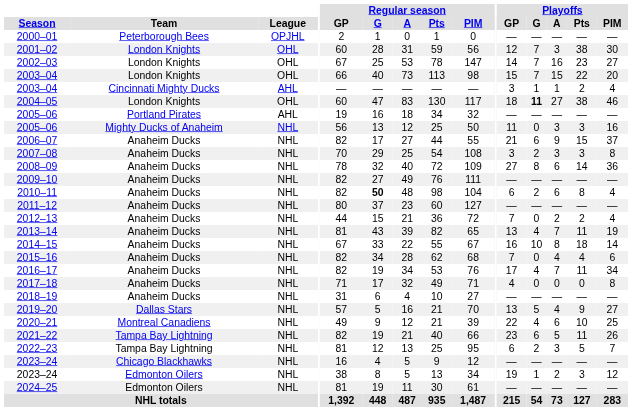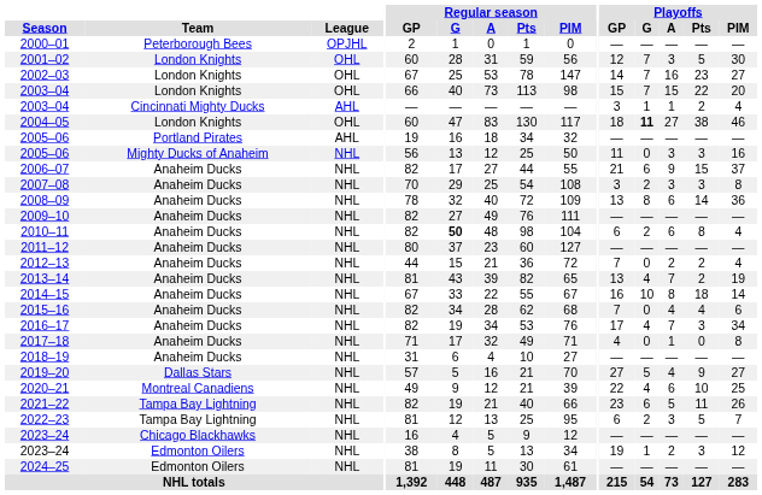 <table border="0" cellpadding="1" cellspacing="0" style="text-align:center; width:60em;">
 <tr bgcolor="#e0e0e0">
 <th colspan="3" bgcolor="#ffffff"></th>
 <th rowspan="100" bgcolor="#ffffff"></th>
 <th colspan="5"><a href='#'>Regular season</a></th>
 <th rowspan="100" bgcolor="#ffffff"></th>
 <th colspan="5"><a href='#'>Playoffs</a></th>
 </tr>
 <tr bgcolor="#e0e0e0">
 <th><a href='#'>Season</a></th>
 <th>Team</th>
 <th>League</th>
 <th>GP</th>
 <th><a href='#'>G</a></th>
 <th><a href='#'>A</a></th>
 <th><a href='#'>Pts</a></th>
 <th><a href='#'>PIM</a></th>
 <th>GP</th>
 <th>G</th>
 <th>A</th>
 <th>Pts</th>
 <th>PIM</th>
 </tr>
 <tr>
 <td><a href='#'>2000–01</a></td>
 <td><a href='#'>Peterborough Bees</a></td>
 <td><a href='#'>OPJHL</a></td>
 <td>2</td>
 <td>1</td>
 <td>0</td>
 <td>1</td>
 <td>0</td>
 <td>—</td>
 <td>—</td>
 <td>—</td>
 <td>—</td>
 <td>—</td>
 </tr>
 <tr bgcolor="#f0f0f0">
 <td><a href='#'>2001–02</a></td>
 <td><a href='#'>London Knights</a></td>
 <td><a href='#'>OHL</a></td>
 <td>60</td>
 <td>28</td>
 <td>31</td>
 <td>59</td>
 <td>56</td>
 <td>12</td>
 <td>7</td>
 <td>3</td>
-<td>38</td>
+<td>5</td>
 <td>30</td>
 </tr>
 <tr>
 <td><a href='#'>2002–03</a></td>
 <td>London Knights</td>
 <td>OHL</td>
 <td>67</td>
 <td>25</td>
 <td>53</td>
 <td>78</td>
 <td>147</td>
 <td>14</td>
 <td>7</td>
 <td>16</td>
 <td>23</td>
 <td>27</td>
 </tr>
 <tr bgcolor="#f0f0f0">
 <td><a href='#'>2003–04</a></td>
 <td>London Knights</td>
 <td>OHL</td>
 <td>66</td>
 <td>40</td>
 <td>73</td>
 <td>113</td>
 <td>98</td>
 <td>15</td>
 <td>7</td>
 <td>15</td>
 <td>22</td>
 <td>20</td>
 </tr>
 <tr>
 <td><a href='#'>2003–04</a></td>
 <td><a href='#'>Cincinnati Mighty Ducks</a></td>
 <td><a href='#'>AHL</a></td>
 <td>—</td>
 <td>—</td>
 <td>—</td>
 <td>—</td>
 <td>—</td>
 <td>3</td>
 <td>1</td>
 <td>1</td>
 <td>2</td>
 <td>4</td>
 </tr>
 <tr bgcolor="#f0f0f0">
 <td><a href='#'>2004–05</a></td>
 <td>London Knights</td>
 <td>OHL</td>
 <td>60</td>
 <td>47</td>
 <td>83</td>
 <td>130</td>
 <td>117</td>
 <td>18</td>
 <td><strong>11</strong></td>
 <td>27</td>
 <td>38</td>
 <td>46</td>
 </tr>
 <tr>
 <td><a href='#'>2005–06</a></td>
 <td><a href='#'>Portland Pirates</a></td>
 <td>AHL</td>
 <td>19</td>
 <td>16</td>
 <td>18</td>
 <td>34</td>
 <td>32</td>
 <td>—</td>
 <td>—</td>
 <td>—</td>
 <td>—</td>
 <td>—</td>
 </tr>
 <tr bgcolor="#f0f0f0">
 <td><a href='#'>2005–06</a></td>
 <td><a href='#'>Mighty Ducks of Anaheim</a></td>
 <td><a href='#'>NHL</a></td>
 <td>56</td>
 <td>13</td>
 <td>12</td>
 <td>25</td>
 <td>50</td>
 <td>11</td>
 <td>0</td>
 <td>3</td>
 <td>3</td>
 <td>16</td>
 </tr>
 <tr>
 <td><a href='#'>2006–07</a></td>
 <td>Anaheim Ducks</td>
 <td>NHL</td>
 <td>82</td>
 <td>17</td>
 <td>27</td>
 <td>44</td>
 <td>55</td>
 <td>21</td>
 <td>6</td>
 <td>9</td>
 <td>15</td>
 <td>37</td>
 </tr>
 <tr bgcolor="#f0f0f0">
 <td><a href='#'>2007–08</a></td>
 <td>Anaheim Ducks</td>
 <td>NHL</td>
 <td>70</td>
 <td>29</td>
 <td>25</td>
 <td>54</td>
 <td>108</td>
 <td>3</td>
 <td>2</td>
 <td>3</td>
 <td>3</td>
 <td>8</td>
 </tr>
 <tr>
 <td><a href='#'>2008–09</a></td>
 <td>Anaheim Ducks</td>
 <td>NHL</td>
 <td>78</td>
 <td>32</td>
 <td>40</td>
 <td>72</td>
 <td>109</td>
-<td>27</td>
+<td>13</td>
 <td>8</td>
 <td>6</td>
 <td>14</td>
 <td>36</td>
 </tr>
 <tr bgcolor="#f0f0f0">
 <td><a href='#'>2009–10</a></td>
 <td>Anaheim Ducks</td>
 <td>NHL</td>
 <td>82</td>
 <td>27</td>
 <td>49</td>
 <td>76</td>
 <td>111</td>
 <td>—</td>
 <td>—</td>
 <td>—</td>
 <td>—</td>
 <td>—</td>
 </tr>
 <tr>
 <td><a href='#'>2010–11</a></td>
 <td>Anaheim Ducks</td>
 <td>NHL</td>
 <td>82</td>
 <td><strong>50</strong></td>
 <td>48</td>
 <td>98</td>
 <td>104</td>
 <td>6</td>
 <td>2</td>
 <td>6</td>
 <td>8</td>
 <td>4</td>
 </tr>
 <tr bgcolor="#f0f0f0">
 <td><a href='#'>2011–12</a></td>
 <td>Anaheim Ducks</td>
 <td>NHL</td>
 <td>80</td>
 <td>37</td>
 <td>23</td>
 <td>60</td>
 <td>127</td>
 <td>—</td>
 <td>—</td>
 <td>—</td>
 <td>—</td>
 <td>—</td>
 </tr>
 <tr>
 <td><a href='#'>2012–13</a></td>
 <td>Anaheim Ducks</td>
 <td>NHL</td>
 <td>44</td>
 <td>15</td>
 <td>21</td>
 <td>36</td>
 <td>72</td>
 <td>7</td>
 <td>0</td>
 <td>2</td>
 <td>2</td>
 <td>4</td>
 </tr>
 <tr bgcolor="#f0f0f0">
 <td><a href='#'>2013–14</a></td>
 <td>Anaheim Ducks</td>
 <td>NHL</td>
 <td>81</td>
 <td>43</td>
 <td>39</td>
 <td>82</td>
 <td>65</td>
 <td>13</td>
 <td>4</td>
 <td>7</td>
-<td>11</td>
+<td>2</td>
 <td>19</td>
 </tr>
 <tr>
 <td><a href='#'>2014–15</a></td>
 <td>Anaheim Ducks</td>
 <td>NHL</td>
 <td>67</td>
 <td>33</td>
 <td>22</td>
 <td>55</td>
 <td>67</td>
 <td>16</td>
 <td>10</td>
 <td>8</td>
 <td>18</td>
 <td>14</td>
 </tr>
 <tr bgcolor="#f0f0f0">
 <td><a href='#'>2015–16</a></td>
 <td>Anaheim Ducks</td>
 <td>NHL</td>
 <td>82</td>
 <td>34</td>
 <td>28</td>
 <td>62</td>
 <td>68</td>
 <td>7</td>
 <td>0</td>
 <td>4</td>
 <td>4</td>
 <td>6</td>
 </tr>
 <tr>
 <td><a href='#'>2016–17</a></td>
 <td>Anaheim Ducks</td>
 <td>NHL</td>
 <td>82</td>
 <td>19</td>
 <td>34</td>
 <td>53</td>
 <td>76</td>
 <td>17</td>
 <td>4</td>
 <td>7</td>
-<td>11</td>
+<td>3</td>
 <td>34</td>
 </tr>
 <tr bgcolor="#f0f0f0">
 <td><a href='#'>2017–18</a></td>
 <td>Anaheim Ducks</td>
 <td>NHL</td>
 <td>71</td>
 <td>17</td>
 <td>32</td>
 <td>49</td>
 <td>71</td>
 <td>4</td>
 <td>0</td>
-<td>0</td>
+<td>1</td>
 <td>0</td>
 <td>8</td>
 </tr>
 <tr>
 <td><a href='#'>2018–19</a></td>
 <td>Anaheim Ducks</td>
 <td>NHL</td>
 <td>31</td>
 <td>6</td>
 <td>4</td>
 <td>10</td>
 <td>27</td>
 <td>—</td>
 <td>—</td>
 <td>—</td>
 <td>—</td>
 <td>—</td>
 </tr>
 <tr bgcolor="#f0f0f0">
 <td><a href='#'>2019–20</a></td>
 <td><a href='#'>Dallas Stars</a></td>
 <td>NHL</td>
 <td>57</td>
 <td>5</td>
 <td>16</td>
 <td>21</td>
 <td>70</td>
-<td>13</td>
+<td>27</td>
 <td>5</td>
 <td>4</td>
 <td>9</td>
 <td>27</td>
 </tr>
 <tr>
 <td><a href='#'>2020–21</a></td>
 <td><a href='#'>Montreal Canadiens</a></td>
 <td>NHL</td>
 <td>49</td>
 <td>9</td>
 <td>12</td>
 <td>21</td>
 <td>39</td>
 <td>22</td>
 <td>4</td>
 <td>6</td>
 <td>10</td>
 <td>25</td>
 </tr>
 <tr bgcolor="#f0f0f0">
 <td><a href='#'>2021–22</a></td>
 <td><a href='#'>Tampa Bay Lightning</a></td>
 <td>NHL</td>
 <td>82</td>
 <td>19</td>
 <td>21</td>
 <td>40</td>
 <td>66</td>
 <td>23</td>
 <td>6</td>
 <td>5</td>
 <td>11</td>
 <td>26</td>
 </tr>
 <tr>
 <td><a href='#'>2022–23</a></td>
 <td>Tampa Bay Lightning</td>
 <td>NHL</td>
 <td>81</td>
 <td>12</td>
 <td>13</td>
 <td>25</td>
 <td>95</td>
 <td>6</td>
 <td>2</td>
 <td>3</td>
 <td>5</td>
 <td>7</td>
 </tr>
 <tr>
 </tr>
 <tr bgcolor="#f0f0f0">
 <td><a href='#'>2023–24</a></td>
 <td><a href='#'>Chicago Blackhawks</a></td>
 <td>NHL</td>
 <td>16</td>
 <td>4</td>
 <td>5</td>
 <td>9</td>
 <td>12</td>
 <td>—</td>
 <td>—</td>
 <td>—</td>
 <td>—</td>
 <td>—</td>
 </tr>
 <tr>
 <td>2023–24</td>
 <td><a href='#'>Edmonton Oilers</a></td>
 <td>NHL</td>
 <td>38</td>
 <td>8</td>
 <td>5</td>
 <td>13</td>
 <td>34</td>
 <td>19</td>
 <td>1</td>
 <td>2</td>
 <td>3</td>
 <td>12</td>
 </tr>
 <tr>
 </tr>
 <tr bgcolor="#f0f0f0">
 <td><a href='#'>2024–25</a></td>
 <td>Edmonton Oilers</td>
 <td>NHL</td>
 <td>81</td>
 <td>19</td>
 <td>11</td>
 <td>30</td>
 <td>61</td>
 <td>—</td>
 <td>—</td>
 <td>—</td>
 <td>—</td>
 <td>—</td>
 </tr>
 <tr bgcolor="#e0e0e0">
 <th colspan="3">NHL totals</th>
 <th>1,392</th>
 <th>448</th>
 <th>487</th>
 <th>935</th>
 <th>1,487</th>
 <th>215</th>
 <th>54</th>
 <th>73</th>
 <th>127</th>
 <th>283</th>
 </tr>
 </table>
